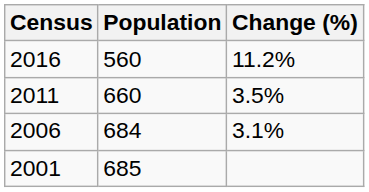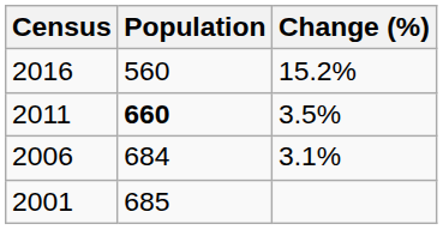 <table class="wikitable">
 <tr>
 <th>Census</th>
 <th>Population</th>
 <th>Change (%)</th>
 </tr>
 <tr>
 <td>2016</td>
 <td>560</td>
-<td> 11.2%</td>
+<td> 15.2%</td>
 </tr>
 <tr>
 <td>2011</td>
-<td>660</td>
+<td><strong>660</strong></td>
 <td> 3.5%</td>
 </tr>
 <tr>
 <td>2006</td>
 <td>684</td>
 <td> 3.1%</td>
 </tr>
 <tr>
 <td>2001</td>
 <td>685</td>
 <td><br></td>
 </tr>
 </table>
